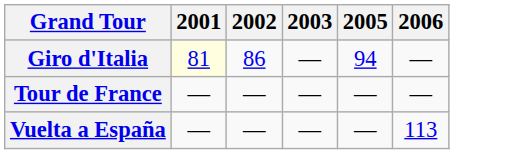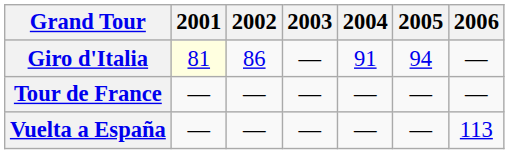 <table class="wikitable plainrowheaders">
 <tr>
 <th scope="col"><a href='#'>Grand Tour</a></th>
 <th scope="col">2001</th>
 <th scope="col">2002</th>
 <th scope="col">2003</th>
+<th scope="col">2004</th>
 <th scope="col">2005</th>
 <th scope="col">2006</th>
 </tr>
 <tr style="text-align:center;">
 <th scope="row"> <a href='#'>Giro d'Italia</a></th>
 <td style="background: lightyellow;"><a href='#'>81</a></td>
 <td><a href='#'>86</a></td>
 <td>—</td>
+<td><a href='#'>91</a></td>
 <td><a href='#'>94</a></td>
 <td>—</td>
 </tr>
 <tr style="text-align:center;">
 <th scope="row"> <a href='#'>Tour de France</a></th>
+<td>—</td>
 <td>—</td>
 <td>—</td>
 <td>—</td>
 <td>—</td>
 <td>—</td>
 </tr>
 <tr style="text-align:center;">
 <th scope="row"> <a href='#'>Vuelta a España</a></th>
 <td>—</td>
 <td>—</td>
 <td>—</td>
 <td>—</td>
+<td>—</td>
 <td><a href='#'>113</a></td>
 </tr>
 </table>
